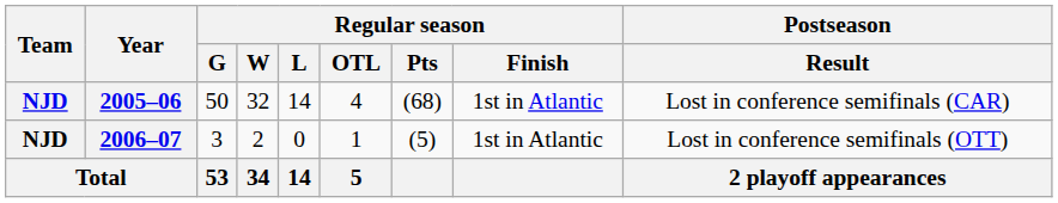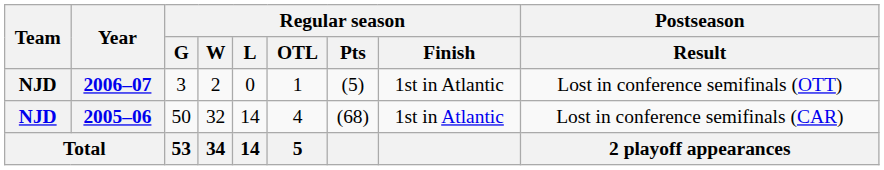 <table class="wikitable" style="font-size: 95%; text-align:center; width:45em;">
 <tr>
 <th rowspan="2">Team</th>
 <th rowspan="2">Year</th>
 <th colspan="6">Regular season</th>
 <th>Postseason</th>
 </tr>
 <tr>
 <th>G</th>
 <th>W</th>
 <th>L</th>
 <th>OTL</th>
 <th>Pts</th>
 <th>Finish</th>
 <th>Result</th>
 </tr>
 <tr>
+<th>NJD</th>
+<th><a href='#'>2006–07</a></th>
+<td>3</td>
+<td>2</td>
+<td>0</td>
+<td>1</td>
+<td>(5)</td>
+<td>1st in Atlantic</td>
+<td>Lost in conference semifinals (<a href='#'>OTT</a>)</td>
+</tr>
+<tr>
 <th><a href='#'>NJD</a></th>
 <th><a href='#'>2005–06</a></th>
 <td>50</td>
 <td>32</td>
 <td>14</td>
 <td>4</td>
 <td>(68)</td>
 <td>1st in <a href='#'>Atlantic</a></td>
 <td>Lost in conference semifinals (<a href='#'>CAR</a>)</td>
-</tr>
-<tr>
-<th>NJD</th>
-<th><a href='#'>2006–07</a></th>
-<td>3</td>
-<td>2</td>
-<td>0</td>
-<td>1</td>
-<td>(5)</td>
-<td>1st in Atlantic</td>
-<td>Lost in conference semifinals (<a href='#'>OTT</a>)</td>
 </tr>
 <tr>
 <th colspan="2">Total</th>
 <th>53</th>
 <th>34</th>
 <th>14</th>
 <th>5</th>
 <th> </th>
 <th> </th>
 <th>2 playoff appearances</th>
 </tr>
 </table>
